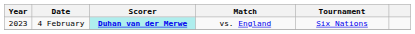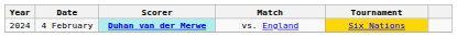 <table class="wikitable" style="text-align:center">
 <tr>
 <th width=40>Year</th>
 <th width=90>Date</th>
 <th width=170>Scorer</th>
 <th width=160>Match</th>
 <th width=150>Tournament</th>
 <th width=30></th>
 </tr>
 <tr>
-<td>2023</td>
+<td>2024</td>
 <td>4 February</td>
 <td style="background: paleturquoise;"><strong><a href='#'>Duhan van der Merwe</a></strong></td>
 <td>vs. <a href='#'>England</a></td>
-<td><a href='#'>Six Nations</a></td>
+<td style="background: gold;"><a href='#'>Six Nations</a></td>
 <td></td>
 </tr>
 <tr>
 </tr>
 </table>
